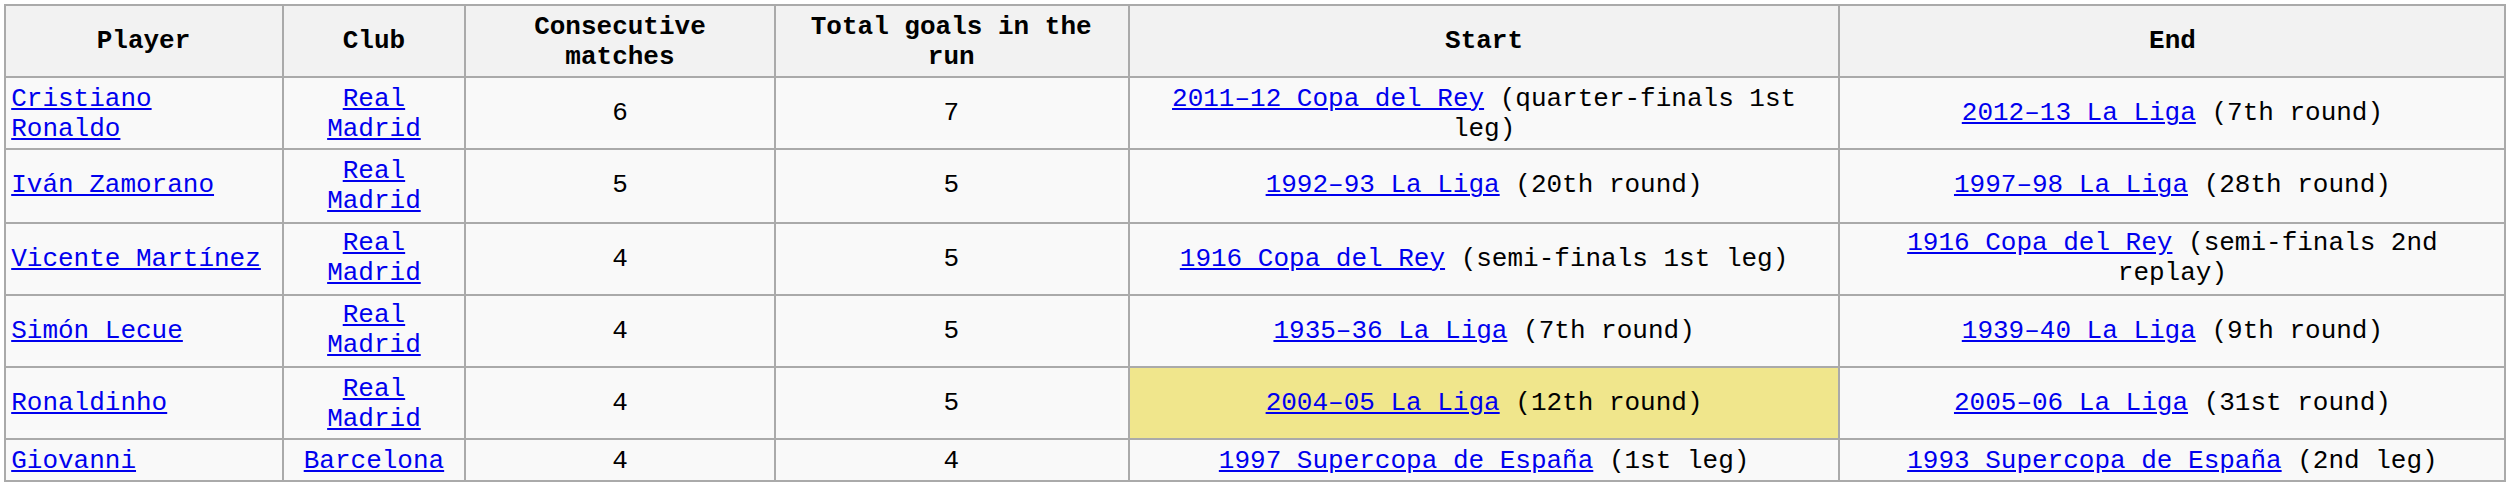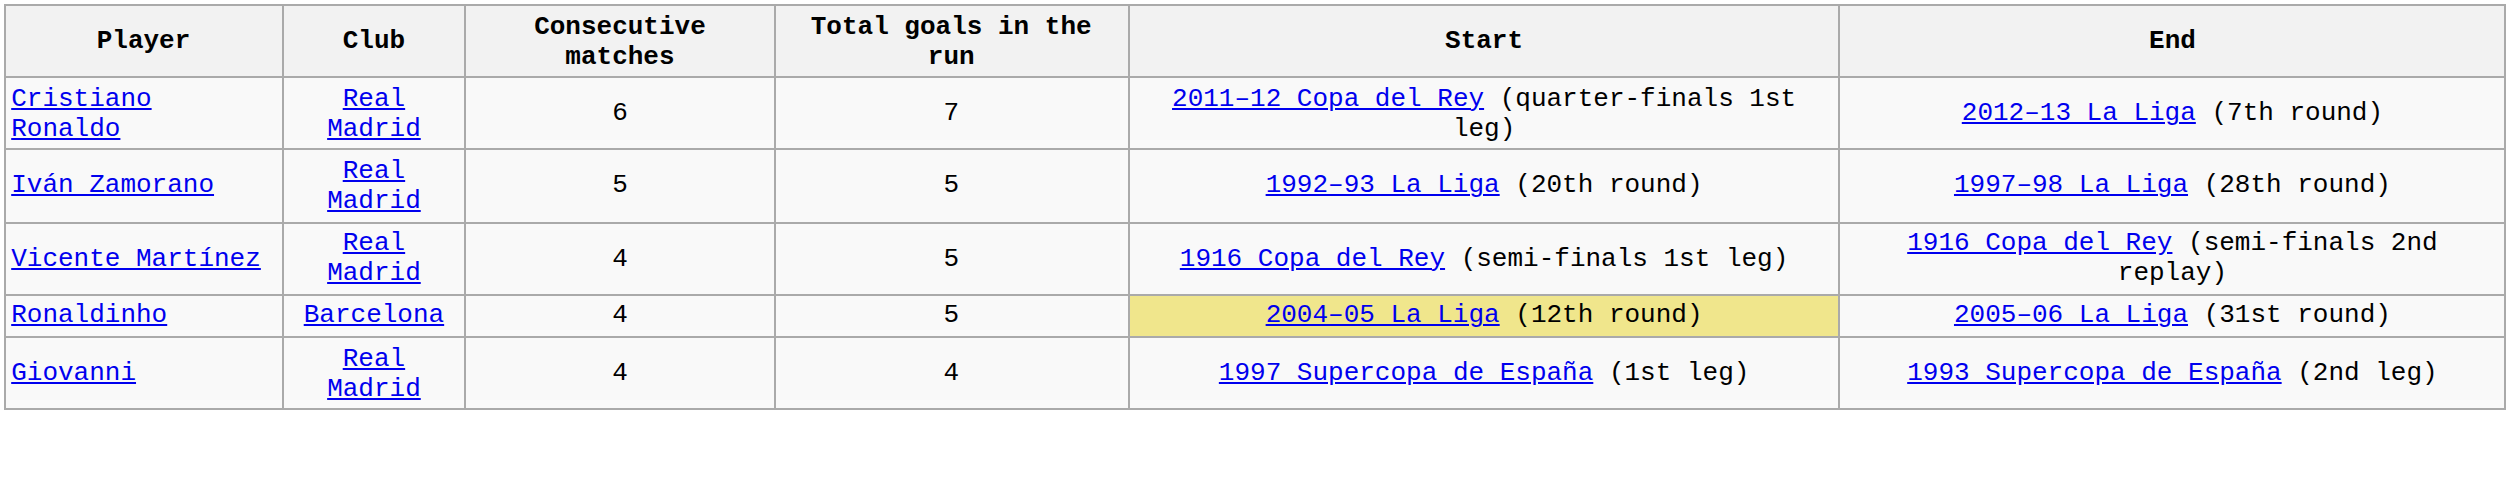 <table class="wikitable">
 <tr>
 <th>Player</th>
 <th>Club</th>
 <th>Consecutive matches</th>
 <th>Total goals in the run</th>
 <th>Start</th>
 <th>End</th>
 </tr>
 <tr>
 <td style="text-align:left;"> <a href='#'>Cristiano Ronaldo</a></td>
 <td style="text-align:center;"><a href='#'>Real Madrid</a></td>
 <td style="text-align:center;">6</td>
 <td style="text-align:center;">7</td>
 <td style="text-align:center;"><a href='#'>2011–12 Copa del Rey</a> (quarter-finals 1st leg)</td>
 <td style="text-align:center;"><a href='#'>2012–13 La Liga</a> (7th round)</td>
 </tr>
 <tr>
 <td style="text-align:left;"> <a href='#'>Iván Zamorano</a></td>
 <td style="text-align:center;"><a href='#'>Real Madrid</a></td>
 <td style="text-align:center;">5</td>
 <td style="text-align:center;">5</td>
 <td style="text-align:center;"><a href='#'>1992–93 La Liga</a> (20th round)</td>
 <td style="text-align:center;"><a href='#'>1997–98 La Liga</a> (28th round)</td>
 </tr>
 <tr>
 <td style="text-align:left;"> <a href='#'>Vicente Martínez</a></td>
 <td style="text-align:center;"><a href='#'>Real Madrid</a></td>
 <td style="text-align:center;">4</td>
 <td style="text-align:center;">5</td>
 <td style="text-align:center;"><a href='#'>1916 Copa del Rey</a> (semi-finals 1st leg)</td>
 <td style="text-align:center;"><a href='#'>1916 Copa del Rey</a> (semi-finals 2nd replay)</td>
 </tr>
 <tr>
-<td style="text-align:left;"> <a href='#'>Simón Lecue</a></td>
-<td style="text-align:center;"><a href='#'>Real Madrid</a></td>
-<td style="text-align:center;">4</td>
-<td style="text-align:center;">5</td>
-<td style="text-align:center;"><a href='#'>1935–36 La Liga</a> (7th round)</td>
-<td style="text-align:center;"><a href='#'>1939–40 La Liga</a> (9th round)</td>
-</tr>
-<tr>
 <td style="text-align:left;"> <a href='#'>Ronaldinho</a></td>
-<td style="text-align:center;"><a href='#'>Real Madrid</a></td>
+<td style="text-align:center;"><a href='#'>Barcelona</a></td>
 <td style="text-align:center;">4</td>
 <td style="text-align:center;">5</td>
 <td style="background: khaki; text-align:center;"><a href='#'>2004–05 La Liga</a> (12th round)</td>
 <td style="text-align:center;"><a href='#'>2005–06 La Liga</a> (31st round)</td>
 </tr>
 <tr>
 <td style="text-align:left;"> <a href='#'>Giovanni</a></td>
-<td style="text-align:center;"><a href='#'>Barcelona</a></td>
+<td style="text-align:center;"><a href='#'>Real Madrid</a></td>
 <td style="text-align:center;">4</td>
 <td style="text-align:center;">4</td>
 <td style="text-align:center;"><a href='#'>1997 Supercopa de España</a> (1st leg)</td>
 <td style="text-align:center;"><a href='#'>1993 Supercopa de España</a> (2nd leg)</td>
 </tr>
 </table>
